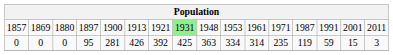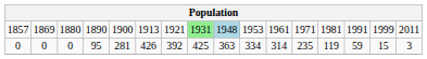 <table class="wikitable" style="margin: 0.5em auto; text-align: center;">
 <tr>
 <th colspan="16">Population</th>
 </tr>
 <tr>
 <td>1857</td>
 <td>1869</td>
 <td>1880</td>
-<td>1897</td>
+<td>1890</td>
 <td>1900</td>
 <td>1913</td>
 <td>1921</td>
 <td style="background: lightgreen;">1931</td>
-<td>1948</td>
+<td style="background: lightblue;">1948</td>
 <td>1953</td>
 <td>1961</td>
 <td>1971</td>
-<td>1987</td>
+<td>1981</td>
 <td>1991</td>
-<td>2001</td>
+<td>1999</td>
 <td>2011</td>
 </tr>
 <tr>
 <td>0</td>
 <td>0</td>
 <td>0</td>
 <td>95</td>
 <td>281</td>
 <td>426</td>
 <td>392</td>
 <td>425</td>
 <td>363</td>
 <td>334</td>
 <td>314</td>
 <td>235</td>
 <td>119</td>
 <td>59</td>
 <td>15</td>
 <td>3</td>
 </tr>
 <tr>
 </tr>
 </table>
